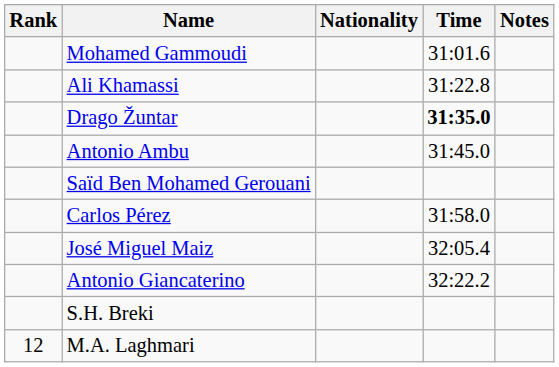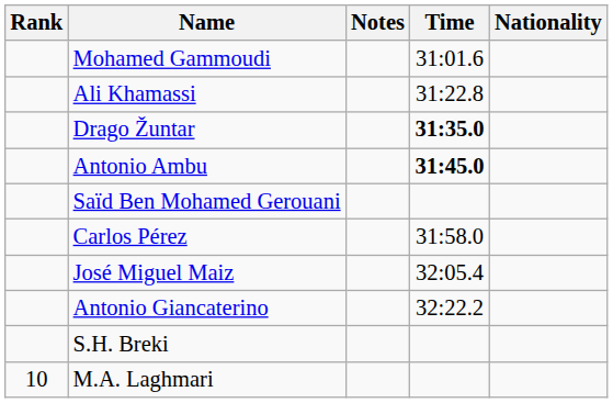 <table class="wikitable sortable" style="text-align:center">
 <tr>
 <th>Rank</th>
 <th>Name</th>
+<th>Notes</th>
+<th>Time</th>
 <th>Nationality</th>
-<th>Time</th>
-<th>Notes</th>
 </tr>
 <tr>
 <td></td>
 <td align=left><a href='#'>Mohamed Gammoudi</a></td>
+<td></td>
+<td>31:01.6</td>
 <td align=left></td>
-<td>31:01.6</td>
-<td></td>
 </tr>
 <tr>
 <td></td>
 <td align=left><a href='#'>Ali Khamassi</a></td>
+<td></td>
+<td>31:22.8</td>
 <td align=left></td>
-<td>31:22.8</td>
-<td></td>
 </tr>
 <tr>
 <td></td>
 <td align=left><a href='#'>Drago Žuntar</a></td>
+<td></td>
+<td><strong>31:35.0</strong></td>
 <td align=left></td>
-<td><strong>31:35.0</strong></td>
-<td></td>
 </tr>
 <tr>
 <td></td>
 <td align=left><a href='#'>Antonio Ambu</a></td>
+<td></td>
+<td><strong>31:45.0</strong></td>
 <td align=left></td>
-<td>31:45.0</td>
-<td></td>
 </tr>
 <tr>
 <td></td>
 <td align=left><a href='#'>Saïd Ben Mohamed Gerouani</a></td>
-<td align=left></td>
 <td></td>
 <td></td>
+<td align=left></td>
 </tr>
 <tr>
 <td></td>
 <td align=left><a href='#'>Carlos Pérez</a></td>
+<td></td>
+<td>31:58.0</td>
 <td align=left></td>
-<td>31:58.0</td>
-<td></td>
 </tr>
 <tr>
 <td></td>
 <td align=left><a href='#'>José Miguel Maiz</a></td>
+<td></td>
+<td>32:05.4</td>
 <td align=left></td>
-<td>32:05.4</td>
-<td></td>
 </tr>
 <tr>
 <td></td>
 <td align=left><a href='#'>Antonio Giancaterino</a></td>
+<td></td>
+<td>32:22.2</td>
 <td align=left></td>
-<td>32:22.2</td>
-<td></td>
 </tr>
 <tr>
 <td></td>
 <td align=left>S.H. Breki</td>
-<td align=left></td>
 <td></td>
 <td></td>
+<td align=left></td>
 </tr>
 <tr>
-<td>12</td>
+<td>10</td>
 <td align=left>M.A. Laghmari</td>
-<td align=left></td>
 <td></td>
 <td></td>
+<td align=left></td>
 </tr>
 </table>
